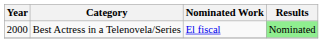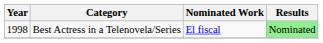 <table class="wikitable">
 <tr>
 <th>Year</th>
 <th>Category</th>
 <th>Nominated Work</th>
 <th>Results</th>
 </tr>
 <tr>
-<td>2000</td>
+<td>1998</td>
 <td>Best Actress in a Telenovela/Series</td>
 <td><a href='#'>El fiscal</a></td>
 <td style="background: lightgreen;">Nominated</td>
 </tr>
 <tr>
 </tr>
 </table>
